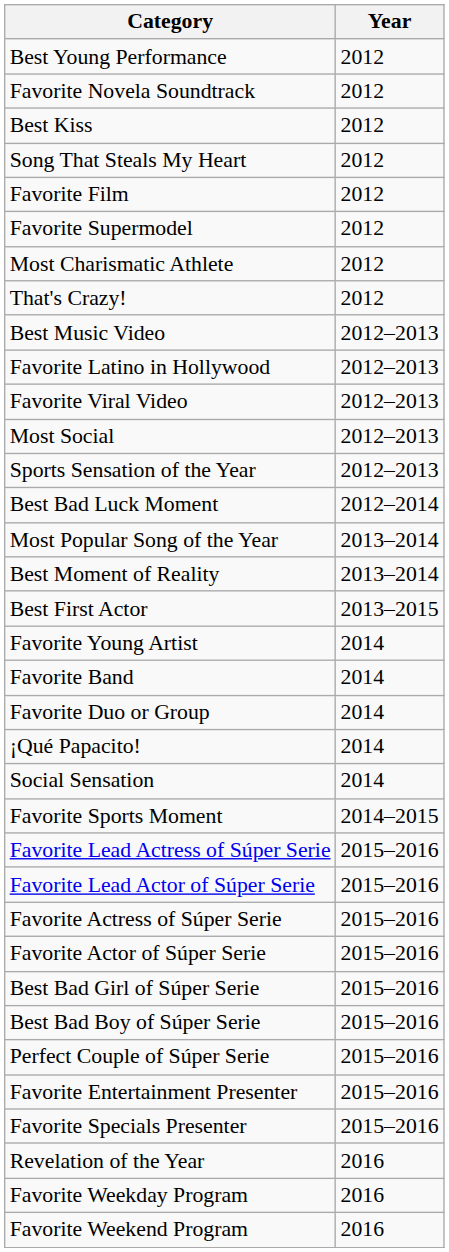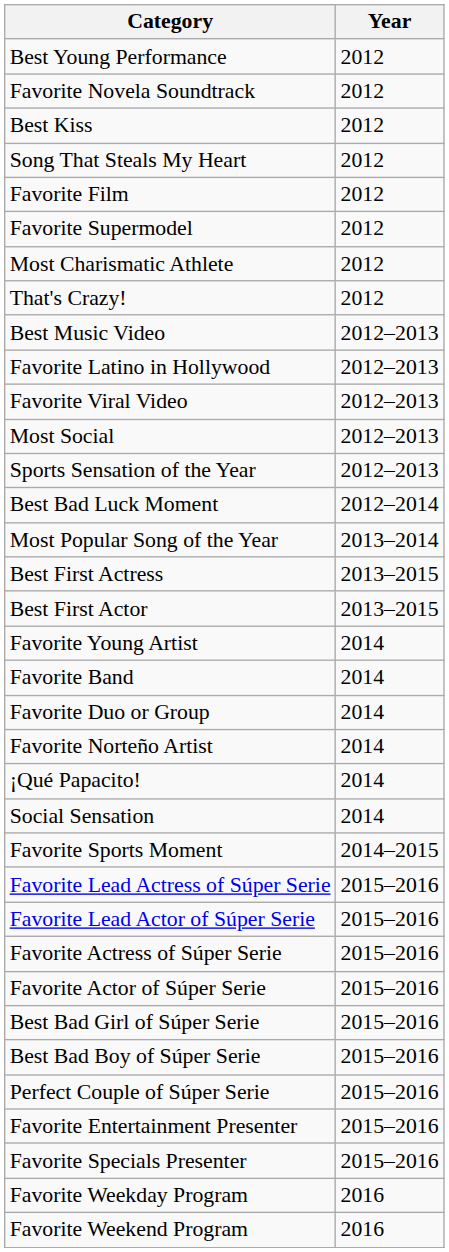 <table class="wikitable">
 <tr>
 <th>Category</th>
 <th>Year</th>
 </tr>
 <tr>
 <td>Best Young Performance</td>
 <td>2012</td>
 </tr>
 <tr>
 <td>Favorite Novela Soundtrack</td>
 <td>2012</td>
 </tr>
 <tr>
 <td>Best Kiss</td>
 <td>2012</td>
 </tr>
 <tr>
 <td>Song That Steals My Heart</td>
 <td>2012</td>
 </tr>
 <tr>
 <td>Favorite Film</td>
 <td>2012</td>
 </tr>
 <tr>
 <td>Favorite Supermodel</td>
 <td>2012</td>
 </tr>
 <tr>
 <td>Most Charismatic Athlete</td>
 <td>2012</td>
 </tr>
 <tr>
 <td>That's Crazy!</td>
 <td>2012</td>
 </tr>
 <tr>
 <td>Best Music Video</td>
 <td>2012–2013</td>
 </tr>
 <tr>
 <td>Favorite Latino in Hollywood</td>
 <td>2012–2013</td>
 </tr>
 <tr>
 <td>Favorite Viral Video</td>
 <td>2012–2013</td>
 </tr>
 <tr>
 <td>Most Social</td>
 <td>2012–2013</td>
 </tr>
 <tr>
 <td>Sports Sensation of the Year</td>
 <td>2012–2013</td>
 </tr>
 <tr>
 <td>Best Bad Luck Moment</td>
 <td>2012–2014</td>
 </tr>
 <tr>
 <td>Most Popular Song of the Year</td>
 <td>2013–2014</td>
 </tr>
 <tr>
-<td>Best Moment of Reality</td>
-<td>2013–2014</td>
+<td>Best First Actress</td>
+<td>2013–2015</td>
 </tr>
 <tr>
 <td>Best First Actor</td>
 <td>2013–2015</td>
 </tr>
 <tr>
 <td>Favorite Young Artist</td>
 <td>2014</td>
 </tr>
 <tr>
 <td>Favorite Band</td>
 <td>2014</td>
 </tr>
 <tr>
 <td>Favorite Duo or Group</td>
+<td>2014</td>
+</tr>
+<tr>
+<td>Favorite Norteño Artist</td>
 <td>2014</td>
 </tr>
 <tr>
 <td>¡Qué Papacito!</td>
 <td>2014</td>
 </tr>
 <tr>
 <td>Social Sensation</td>
 <td>2014</td>
 </tr>
 <tr>
 <td>Favorite Sports Moment</td>
 <td>2014–2015</td>
 </tr>
 <tr>
 <td><a href='#'>Favorite Lead Actress of Súper Serie</a></td>
 <td>2015–2016</td>
 </tr>
 <tr>
 <td><a href='#'>Favorite Lead Actor of Súper Serie</a></td>
 <td>2015–2016</td>
 </tr>
 <tr>
 <td>Favorite Actress of Súper Serie</td>
 <td>2015–2016</td>
 </tr>
 <tr>
 <td>Favorite Actor of Súper Serie</td>
 <td>2015–2016</td>
 </tr>
 <tr>
 <td>Best Bad Girl of Súper Serie</td>
 <td>2015–2016</td>
 </tr>
 <tr>
 <td>Best Bad Boy of Súper Serie</td>
 <td>2015–2016</td>
 </tr>
 <tr>
 <td>Perfect Couple of Súper Serie</td>
 <td>2015–2016</td>
 </tr>
 <tr>
 <td>Favorite Entertainment Presenter</td>
 <td>2015–2016</td>
 </tr>
 <tr>
 <td>Favorite Specials Presenter</td>
 <td>2015–2016</td>
 </tr>
 <tr>
-<td>Revelation of the Year</td>
-<td>2016</td>
-</tr>
-<tr>
 <td>Favorite Weekday Program</td>
 <td>2016</td>
 </tr>
 <tr>
 <td>Favorite Weekend Program</td>
 <td>2016</td>
 </tr>
 <tr>
 </tr>
 </table>
